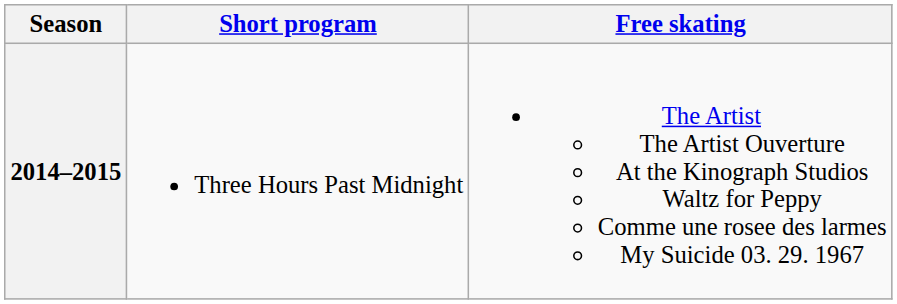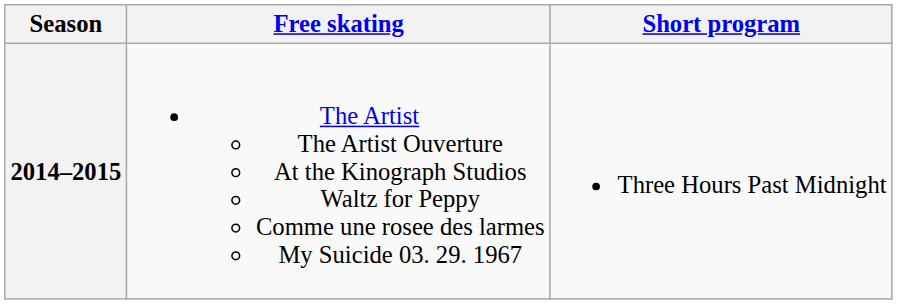 <table class=wikitable style=text-align:center>
 <tr>
 <th>Season</th>
+<th><a href='#'>Free skating</a></th>
 <th><a href='#'>Short program</a></th>
-<th><a href='#'>Free skating</a></th>
 </tr>
 <tr>
 <th>2014–2015 <br> </th>
+<td><br><ul><li><a href='#'>The Artist</a> <br><ul><li>The Artist Ouverture</li><li>At the Kinograph Studios</li><li>Waltz for Peppy</li><li>Comme une rosee des larmes</li><li>My Suicide 03. 29. 1967</li></ul></li></ul></td>
 <td><br><ul><li>Three Hours Past Midnight <br></li></ul></td>
-<td><br><ul><li><a href='#'>The Artist</a> <br><ul><li>The Artist Ouverture</li><li>At the Kinograph Studios</li><li>Waltz for Peppy</li><li>Comme une rosee des larmes</li><li>My Suicide 03. 29. 1967</li></ul></li></ul></td>
 </tr>
 </table>
